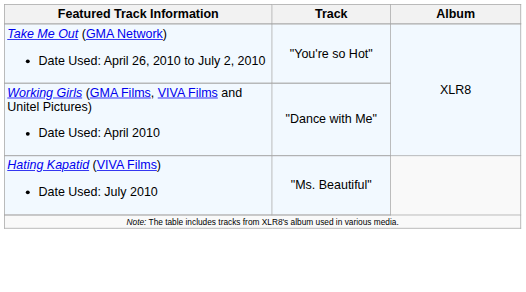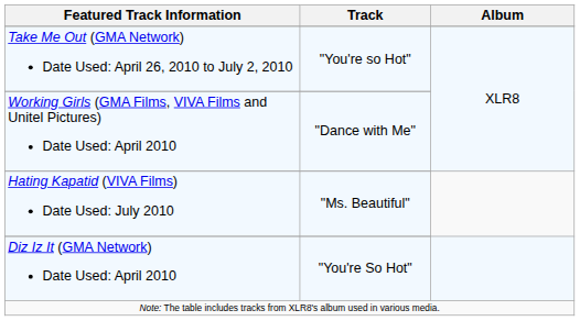 <table class="wikitable" style="text-align:center;">
 <tr>
 <th style="width:21em">Featured Track Information</th>
 <th style="width:9em">Track</th>
 <th style="width:10em">Album</th>
 </tr>
 <tr>
 </tr>
 <tr bgcolor="#F2F9FF">
 <td align="left"><em><a href='#'>Take Me Out</a></em> (<a href='#'>GMA Network</a>)<br><ul><li>Date Used: April 26, 2010 to July 2, 2010</li></ul></td>
 <td align="center">"You're so Hot"</td>
 <td align="center" rowspan="3">XLR8</td>
 </tr>
 <tr>
 </tr>
 <tr bgcolor="#F2F9FF">
 <td align="left"><em><a href='#'>Working Girls</a></em> (<a href='#'>GMA Films</a>, <a href='#'>VIVA Films</a> and Unitel Pictures)<br><ul><li>Date Used: April 2010</li></ul></td>
 <td align="center">"Dance with Me"</td>
 </tr>
 <tr>
 </tr>
 <tr bgcolor="#F2F9FF">
 <td align="left"><em><a href='#'>Hating Kapatid</a></em> (<a href='#'>VIVA Films</a>)<br><ul><li>Date Used: July 2010</li></ul></td>
 <td align="center">"Ms. Beautiful"</td>
 </tr>
 <tr |>
 </tr>
+<tr bgcolor="#F2F9FF">
+<td align="left"><em><a href='#'>Diz Iz It</a></em> (<a href='#'>GMA Network</a>)<br><ul><li>Date Used: April 2010</li></ul></td>
+<td align="center">"You're So Hot"</td>
+<td></td>
+</tr>
 <tr>
 <td colspan="3" style="font-size:8pt" align=center><em>Note:</em> The table includes tracks from XLR8's album used in various media.</td>
 </tr>
 </table>
